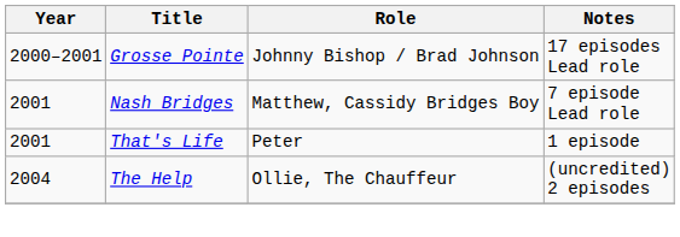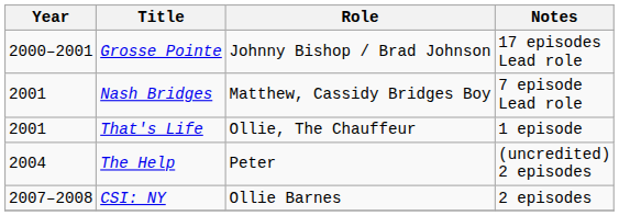 <table class="wikitable sortable">
 <tr>
 <th>Year</th>
 <th>Title</th>
 <th>Role</th>
 <th class="unsortable">Notes</th>
 </tr>
 <tr>
 <td>2000–2001</td>
 <td><em><a href='#'>Grosse Pointe</a></em></td>
 <td>Johnny Bishop / Brad Johnson</td>
 <td>17 episodes<br> Lead role</td>
 </tr>
 <tr>
 <td>2001</td>
 <td><em><a href='#'>Nash Bridges</a></em></td>
 <td>Matthew, Cassidy Bridges Boy</td>
 <td>7 episode<br> Lead role</td>
 </tr>
 <tr>
 <td>2001</td>
 <td><em><a href='#'>That's Life</a></em></td>
-<td>Peter</td>
+<td>Ollie, The Chauffeur</td>
 <td>1 episode</td>
 </tr>
 <tr>
 <td>2004</td>
 <td><em><a href='#'>The Help</a></em></td>
-<td>Ollie, The Chauffeur</td>
+<td>Peter</td>
 <td>(uncredited)<br>2 episodes</td>
+</tr>
+<tr>
+<td>2007–2008</td>
+<td><em><a href='#'>CSI: NY</a></em></td>
+<td>Ollie Barnes</td>
+<td>2 episodes</td>
 </tr>
 <tr>
 </tr>
 </table>
